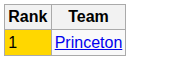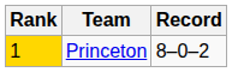 <table class="wikitable">
 <tr>
 <th>Rank</th>
 <th>Team</th>
+<th>Record</th>
 </tr>
 <tr>
 <td style="background: gold;">1</td>
 <td><a href='#'>Princeton</a></td>
+<td>8–0–2</td>
 </tr>
 </table>
